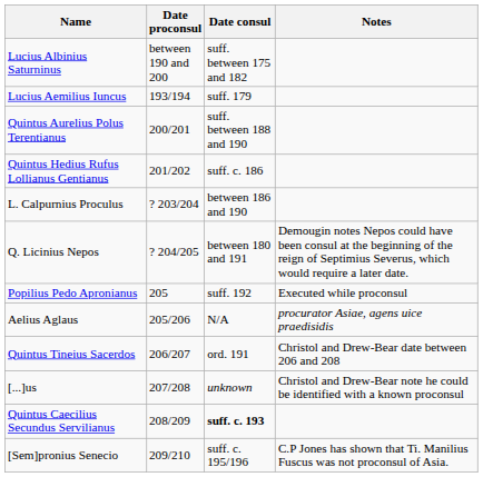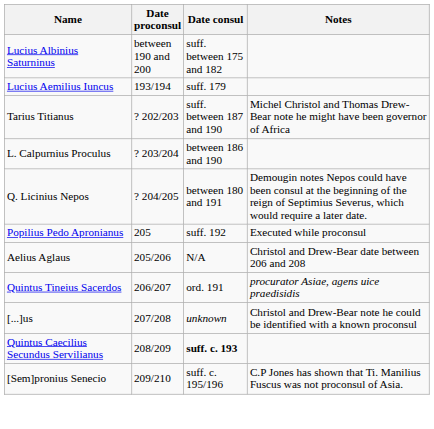 <table class="wikitable">
 <tr>
 <th width=30%>Name</th>
 <th width=12%>Date proconsul</th>
 <th width=15%>Date consul</th>
 <th width=43%>Notes</th>
 </tr>
 <tr>
 <td><a href='#'>Lucius Albinius Saturninus</a></td>
 <td>between 190 and 200</td>
 <td>suff. between 175 and 182</td>
 <td></td>
 </tr>
 <tr>
 <td><a href='#'>Lucius Aemilius Iuncus</a></td>
 <td>193/194</td>
 <td>suff. 179</td>
 <td></td>
 </tr>
 <tr>
-<td><a href='#'>Quintus Aurelius Polus Terentianus</a></td>
-<td>200/201</td>
-<td>suff. between 188 and 190</td>
-<td></td>
-</tr>
-<tr>
-<td><a href='#'>Quintus Hedius Rufus Lollianus Gentianus</a></td>
-<td>201/202</td>
-<td>suff. c. 186</td>
-<td></td>
+<td>Tarius Titianus</td>
+<td>? 202/203</td>
+<td>suff. between 187 and 190</td>
+<td>Michel Christol and Thomas Drew-Bear note he might have been governor of Africa</td>
 </tr>
 <tr>
 <td>L. Calpurnius Proculus</td>
 <td>? 203/204</td>
 <td>between 186 and 190</td>
 <td></td>
 </tr>
 <tr>
 <td>Q. Licinius Nepos</td>
 <td>? 204/205</td>
 <td>between 180 and 191</td>
 <td>Demougin notes Nepos could have been consul at the beginning of the reign of Septimius Severus, which would require a later date.</td>
 </tr>
 <tr>
 <td><a href='#'>Popilius Pedo Apronianus</a></td>
 <td>205</td>
 <td>suff. 192</td>
 <td>Executed while proconsul</td>
 </tr>
 <tr>
 <td>Aelius Aglaus</td>
 <td>205/206</td>
 <td>N/A</td>
-<td><em>procurator Asiae, agens uice praedisidis</em></td>
+<td>Christol and Drew-Bear date between 206 and 208</td>
 </tr>
 <tr>
 <td><a href='#'>Quintus Tineius Sacerdos</a></td>
 <td>206/207</td>
 <td>ord. 191</td>
-<td>Christol and Drew-Bear date between 206 and 208</td>
+<td><em>procurator Asiae, agens uice praedisidis</em></td>
 </tr>
 <tr>
 <td>[...]us</td>
 <td>207/208</td>
 <td><em>unknown</em></td>
 <td>Christol and Drew-Bear note he could be identified with a known proconsul</td>
 </tr>
 <tr>
 <td><a href='#'>Quintus Caecilius Secundus Servilianus</a></td>
 <td>208/209</td>
 <td><strong>suff. c. 193</strong></td>
 <td></td>
 </tr>
 <tr>
 <td>[Sem]pronius Senecio</td>
 <td>209/210</td>
 <td>suff. c. 195/196</td>
 <td>C.P Jones has shown that Ti. Manilius Fuscus was not proconsul of Asia.</td>
 </tr>
 </table>
